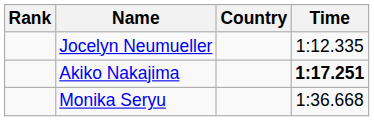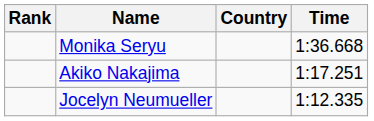 <table class="wikitable" style="text-align:center">
 <tr>
 <th>Rank</th>
 <th>Name</th>
 <th>Country</th>
 <th>Time</th>
 </tr>
 <tr>
 <td></td>
-<td align="left"><a href='#'>Jocelyn Neumueller</a></td>
+<td align="left"><a href='#'>Monika Seryu</a></td>
 <td align="left"></td>
-<td>1:12.335</td>
+<td>1:36.668</td>
 </tr>
 <tr>
 <td></td>
 <td align="left"><a href='#'>Akiko Nakajima</a></td>
 <td align="left"></td>
-<td><strong>1:17.251</strong></td>
+<td>1:17.251</td>
 </tr>
 <tr>
 <td></td>
-<td align="left"><a href='#'>Monika Seryu</a></td>
+<td align="left"><a href='#'>Jocelyn Neumueller</a></td>
 <td align="left"></td>
-<td>1:36.668</td>
+<td>1:12.335</td>
 </tr>
 </table>
